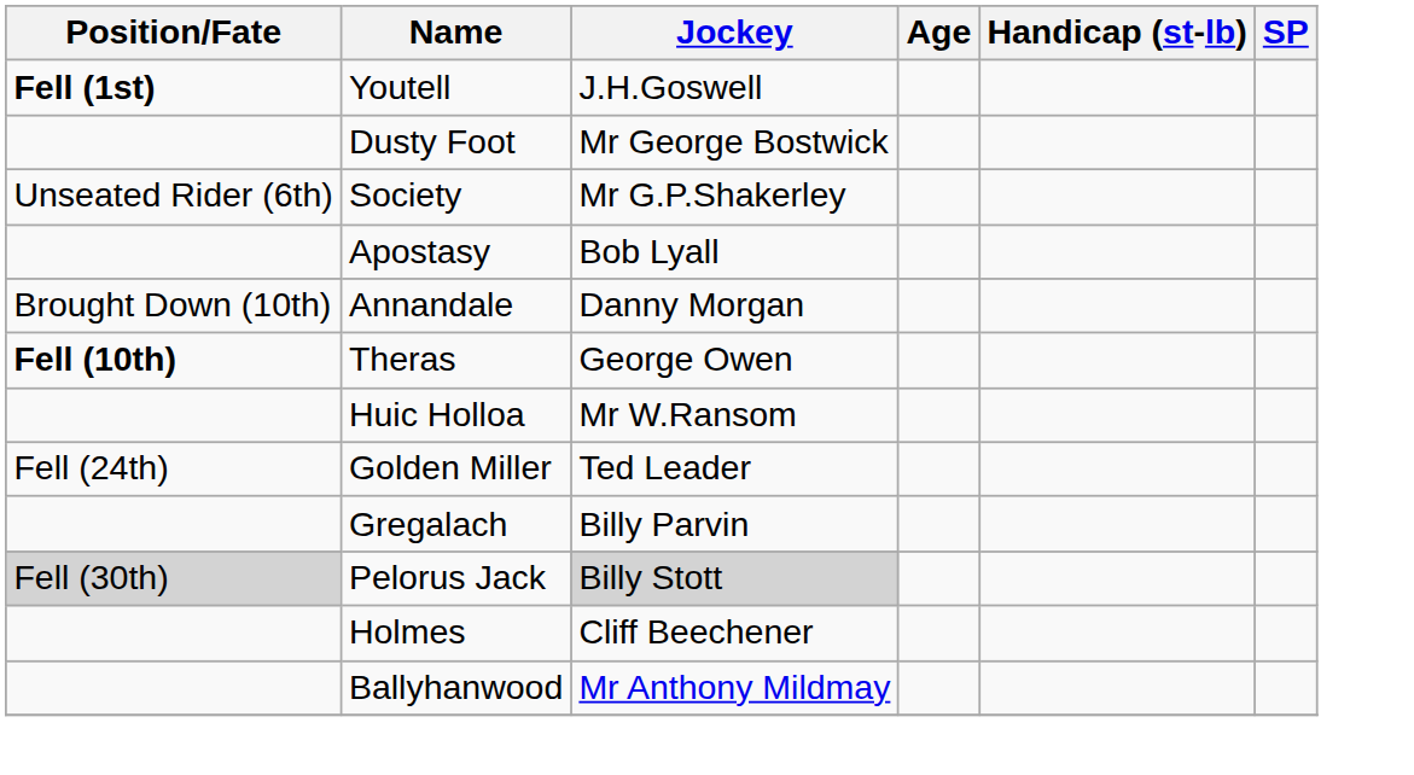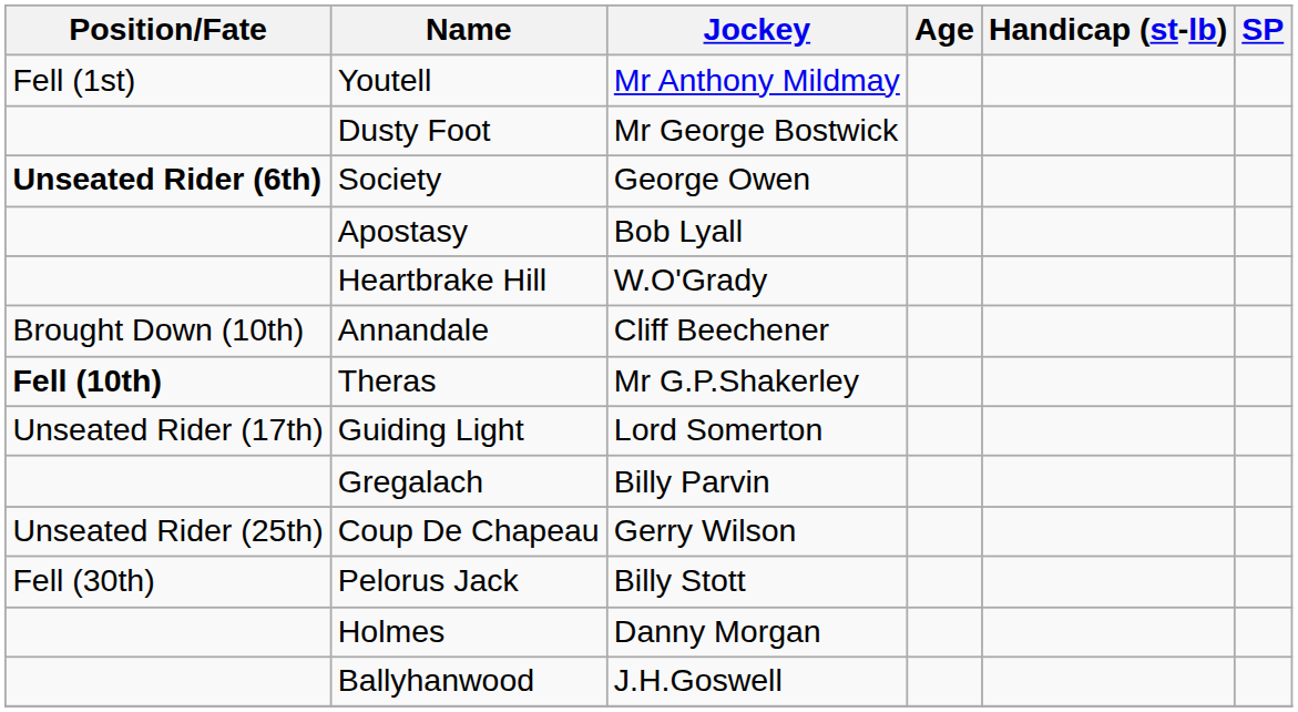 <table class="wikitable sortable">
 <tr>
 <th>Position/Fate</th>
 <th>Name</th>
 <th><a href='#'>Jockey</a></th>
 <th>Age</th>
 <th>Handicap (<a href='#'>st</a>-<a href='#'>lb</a>)</th>
 <th><a href='#'>SP</a></th>
 </tr>
 <tr>
-<td><strong>Fell (1st)</strong></td>
+<td>Fell (1st)</td>
 <td>Youtell</td>
-<td>J.H.Goswell</td>
+<td><a href='#'>Mr Anthony Mildmay</a></td>
 <td></td>
 <td></td>
 <td></td>
 </tr>
 <tr>
 <td></td>
 <td>Dusty Foot</td>
 <td>Mr George Bostwick</td>
 <td></td>
 <td></td>
 <td></td>
 </tr>
 <tr>
-<td>Unseated Rider (6th)</td>
+<td><strong>Unseated Rider (6th)</strong></td>
 <td>Society</td>
-<td>Mr G.P.Shakerley</td>
+<td>George Owen</td>
 <td></td>
 <td></td>
 <td></td>
 </tr>
 <tr>
 <td></td>
 <td>Apostasy</td>
 <td>Bob Lyall</td>
 <td></td>
 <td></td>
 <td></td>
 </tr>
 <tr>
+<td></td>
+<td>Heartbrake Hill</td>
+<td>W.O'Grady</td>
+<td></td>
+<td></td>
+<td></td>
+</tr>
+<tr>
 <td>Brought Down (10th)</td>
 <td>Annandale</td>
-<td>Danny Morgan</td>
+<td>Cliff Beechener</td>
 <td></td>
 <td></td>
 <td></td>
 </tr>
 <tr>
 <td><strong>Fell (10th)</strong></td>
 <td>Theras</td>
-<td>George Owen</td>
+<td>Mr G.P.Shakerley</td>
 <td></td>
 <td></td>
 <td></td>
 </tr>
 <tr>
-<td></td>
-<td>Huic Holloa</td>
-<td>Mr W.Ransom</td>
-<td></td>
-<td></td>
-<td></td>
-</tr>
-<tr>
-<td>Fell (24th)</td>
-<td>Golden Miller</td>
-<td>Ted Leader</td>
+<td>Unseated Rider (17th)</td>
+<td>Guiding Light</td>
+<td>Lord Somerton</td>
 <td></td>
 <td></td>
 <td></td>
 </tr>
 <tr>
 <td></td>
 <td>Gregalach</td>
 <td>Billy Parvin</td>
 <td></td>
 <td></td>
 <td></td>
 </tr>
 <tr>
-<td style="background: lightgrey;">Fell (30th)</td>
+<td>Unseated Rider (25th)</td>
+<td>Coup De Chapeau</td>
+<td>Gerry Wilson</td>
+<td></td>
+<td></td>
+<td></td>
+</tr>
+<tr>
+<td>Fell (30th)</td>
 <td>Pelorus Jack</td>
-<td style="background: lightgrey;">Billy Stott</td>
+<td>Billy Stott</td>
 <td></td>
 <td></td>
 <td></td>
 </tr>
 <tr>
 <td></td>
 <td>Holmes</td>
-<td>Cliff Beechener</td>
+<td>Danny Morgan</td>
 <td></td>
 <td></td>
 <td></td>
 </tr>
 <tr>
 <td></td>
 <td>Ballyhanwood</td>
-<td><a href='#'>Mr Anthony Mildmay</a></td>
+<td>J.H.Goswell</td>
 <td></td>
 <td></td>
 <td></td>
 </tr>
 <tr>
 </tr>
 </table>
